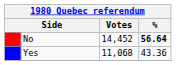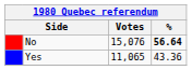 <table class="wikitable" style="font-size: 95%; clear:both">
 <tr style="background-color:#E9E9E9">
 <th colspan=4><a href='#'>1980 Quebec referendum</a></th>
 </tr>
 <tr style="background-color:#E9E9E9">
 <th colspan=2 style="width: 130px">Side</th>
 <th style="width: 50px">Votes</th>
 <th style="width: 40px">%</th>
 </tr>
 <tr>
 <td bgcolor="red"></td>
 <td>No</td>
-<td>14,452</td>
+<td>15,076</td>
 <td><strong>56.64</strong></td>
 </tr>
 <tr>
 <td bgcolor="blue"></td>
 <td>Yes</td>
-<td>11,068</td>
+<td>11,065</td>
 <td>43.36</td>
 </tr>
 <tr>
 </tr>
 </table>
